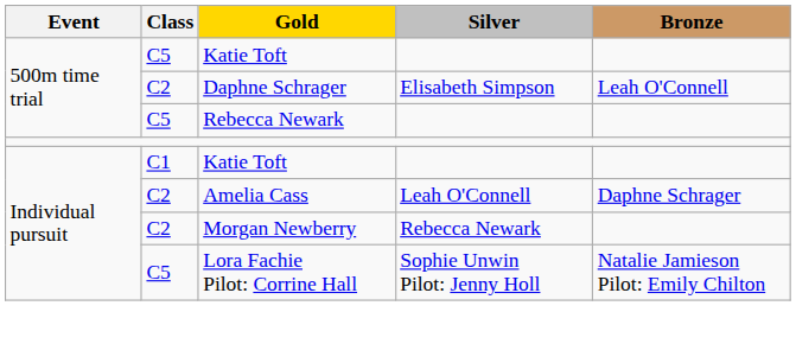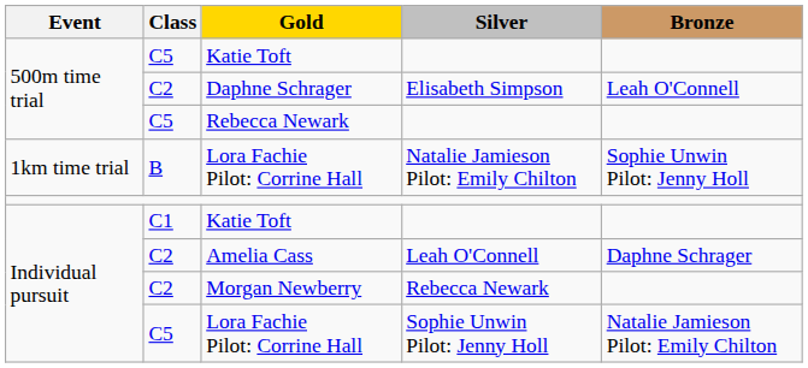 <table class="wikitable" style="font-size:100%">
 <tr>
 <th width=120>Event</th>
 <th width=20>Class</th>
 <th width=200 style="background-color: gold;">Gold</th>
 <th width=200 style="background-color: silver;">Silver</th>
 <th width=200 style="background-color: #cc9966;">Bronze</th>
 </tr>
 <tr>
 <td rowspan=3>500m time trial</td>
 <td><a href='#'>C5</a></td>
 <td><a href='#'>Katie Toft</a></td>
 <td></td>
 <td></td>
 </tr>
 <tr>
 <td><a href='#'>C2</a></td>
 <td><a href='#'>Daphne Schrager</a></td>
 <td><a href='#'>Elisabeth Simpson</a></td>
 <td><a href='#'>Leah O'Connell</a></td>
 </tr>
 <tr>
 <td><a href='#'>C5</a></td>
 <td><a href='#'>Rebecca Newark</a></td>
 <td></td>
 <td></td>
+</tr>
+<tr>
+<td>1km time trial</td>
+<td><a href='#'>B</a></td>
+<td><a href='#'>Lora Fachie</a><br>Pilot: <a href='#'>Corrine Hall</a></td>
+<td><a href='#'>Natalie Jamieson</a><br>Pilot: <a href='#'>Emily Chilton</a></td>
+<td><a href='#'>Sophie Unwin</a><br>Pilot: <a href='#'>Jenny Holl</a></td>
 </tr>
 <tr>
 <td colspan=5></td>
 </tr>
 <tr>
 <td rowspan=4>Individual pursuit</td>
 <td><a href='#'>C1</a></td>
 <td><a href='#'>Katie Toft</a></td>
 <td></td>
 <td></td>
 </tr>
 <tr>
 <td><a href='#'>C2</a></td>
 <td><a href='#'>Amelia Cass</a></td>
 <td><a href='#'>Leah O'Connell</a></td>
 <td><a href='#'>Daphne Schrager</a></td>
 </tr>
 <tr>
 <td><a href='#'>C2</a></td>
 <td><a href='#'>Morgan Newberry</a></td>
 <td><a href='#'>Rebecca Newark</a></td>
 <td></td>
 </tr>
 <tr>
 <td><a href='#'>C5</a></td>
 <td><a href='#'>Lora Fachie</a><br>Pilot: <a href='#'>Corrine Hall</a></td>
 <td><a href='#'>Sophie Unwin</a><br>Pilot: <a href='#'>Jenny Holl</a></td>
 <td><a href='#'>Natalie Jamieson</a><br>Pilot: <a href='#'>Emily Chilton</a></td>
 </tr>
 </table>
